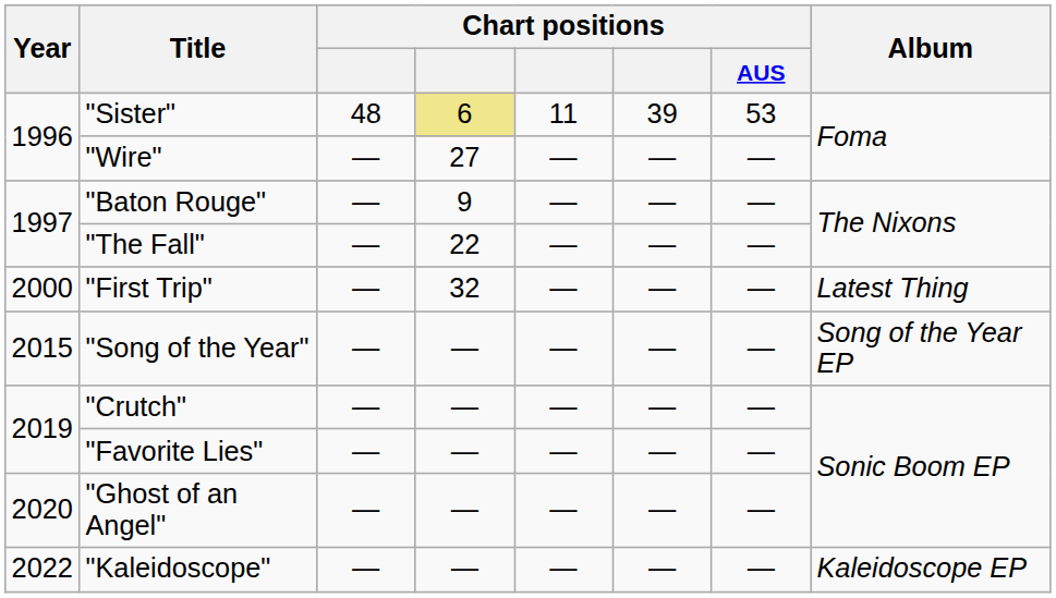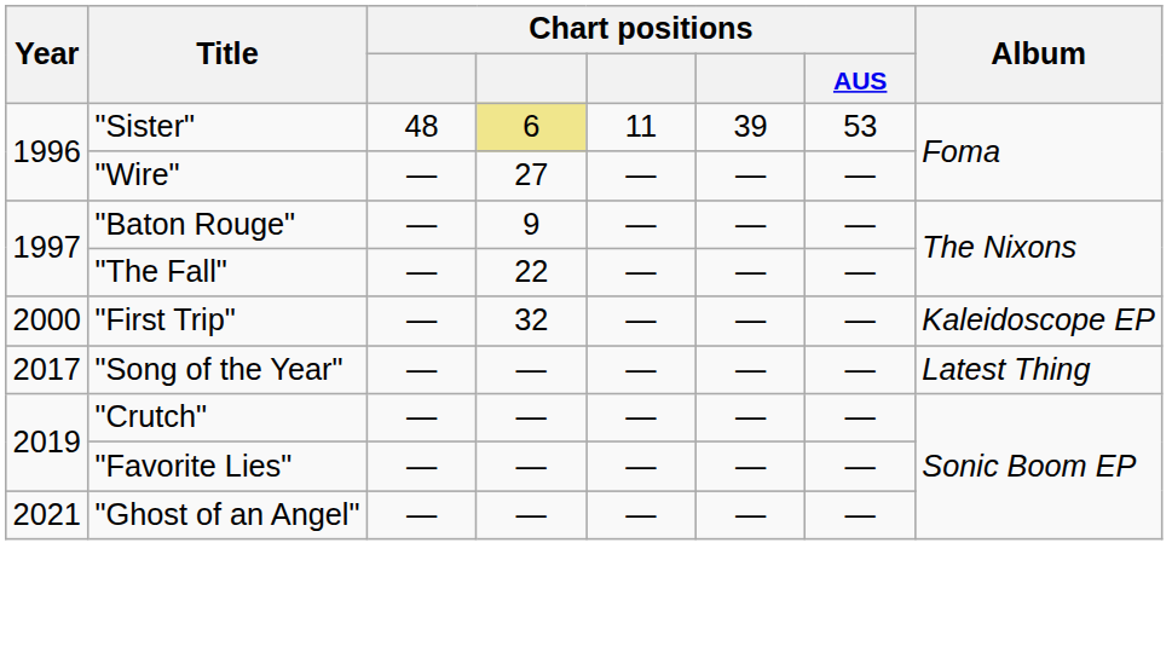 <table class="wikitable">
 <tr>
 <th align=center rowspan="2">Year</th>
 <th align=center rowspan="2">Title</th>
 <th align=center colspan="5">Chart positions</th>
 <th align=center rowspan="2">Album</th>
 </tr>
 <tr>
 <th width=50><small></small></th>
 <th width=50><small></small></th>
 <th width=50><small></small></th>
 <th width=50><small></small></th>
 <th width=50><small><a href='#'>AUS</a><br></small></th>
 </tr>
 <tr>
 <td rowspan="2">1996</td>
 <td>"Sister"</td>
 <td align=center>48</td>
 <td align=center style="background: khaki;">6</td>
 <td align=center>11</td>
 <td align=center>39</td>
 <td align=center>53</td>
 <td rowspan=2><em>Foma</em></td>
 </tr>
 <tr>
 <td>"Wire"</td>
 <td align=center>—</td>
 <td align=center>27</td>
 <td align=center>—</td>
 <td align=center>—</td>
 <td align=center>—</td>
 </tr>
 <tr>
 <td rowspan="2">1997</td>
 <td>"Baton Rouge"</td>
 <td align=center>—</td>
 <td align=center>9</td>
 <td align=center>—</td>
 <td align=center>—</td>
 <td align=center>—</td>
 <td rowspan="2"><em>The Nixons</em></td>
 </tr>
 <tr>
 <td>"The Fall"</td>
 <td align=center>—</td>
 <td align=center>22</td>
 <td align=center>—</td>
 <td align=center>—</td>
 <td align=center>—</td>
 </tr>
 <tr>
 <td>2000</td>
 <td>"First Trip"</td>
 <td align=center>—</td>
 <td align=center>32</td>
 <td align=center>—</td>
 <td align=center>—</td>
 <td align=center>—</td>
-<td><em>Latest Thing</em></td>
+<td><em>Kaleidoscope EP</em></td>
 </tr>
 <tr>
-<td>2015</td>
+<td>2017</td>
 <td>"Song of the Year"</td>
 <td align=center>—</td>
 <td align=center>—</td>
 <td align=center>—</td>
 <td align=center>—</td>
 <td align=center>—</td>
-<td><em>Song of the Year EP</em></td>
+<td><em>Latest Thing</em></td>
 </tr>
 <tr>
 <td rowspan="2">2019</td>
 <td>"Crutch"</td>
 <td align=center>—</td>
 <td align=center>—</td>
 <td align=center>—</td>
 <td align=center>—</td>
 <td align=center>—</td>
 <td rowspan="3"><em>Sonic Boom EP</em></td>
 </tr>
 <tr>
 <td>"Favorite Lies"</td>
 <td align=center>—</td>
 <td align=center>—</td>
 <td align=center>—</td>
 <td align=center>—</td>
 <td align=center>—</td>
 </tr>
 <tr>
-<td>2020</td>
+<td>2021</td>
 <td>"Ghost of an Angel"</td>
 <td align=center>—</td>
 <td align=center>—</td>
 <td align=center>—</td>
 <td align=center>—</td>
 <td align=center>—</td>
 </tr>
-<tr>
-<td>2022</td>
-<td>"Kaleidoscope"</td>
-<td align=center>—</td>
-<td align=center>—</td>
-<td align=center>—</td>
-<td align=center>—</td>
-<td align=center>—</td>
-<td><em>Kaleidoscope EP</em></td>
-</tr>
 </table>
